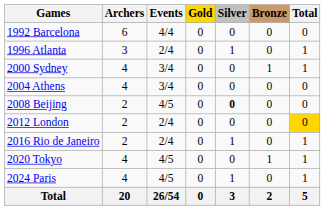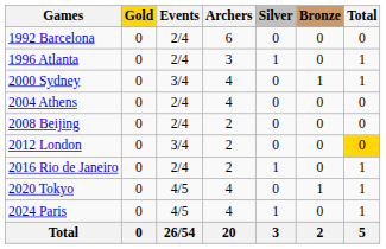 <table class="wikitable sortable" style="text-align:center">
 <tr>
 <th>Games</th>
+<th style="background-color:gold;">Gold</th>
+<th>Events</th>
 <th>Archers</th>
-<th>Events</th>
-<th style="background-color:gold;">Gold</th>
 <th style="background-color:silver;">Silver</th>
 <th style="background-color:#c96;">Bronze</th>
 <th>Total</th>
 </tr>
 <tr>
 <td align=left><a href='#'>1992 Barcelona</a></td>
+<td>0</td>
+<td>2/4</td>
 <td>6</td>
-<td>4/4</td>
-<td>0</td>
 <td>0</td>
 <td>0</td>
 <td>0</td>
 </tr>
 <tr>
 <td align=left><a href='#'>1996 Atlanta</a></td>
+<td>0</td>
+<td>2/4</td>
 <td>3</td>
-<td>2/4</td>
-<td>0</td>
 <td>1</td>
 <td>0</td>
 <td>1</td>
 </tr>
 <tr>
 <td align=left><a href='#'>2000 Sydney</a></td>
+<td>0</td>
+<td>3/4</td>
 <td>4</td>
-<td>3/4</td>
-<td>0</td>
 <td>0</td>
 <td>1</td>
 <td>1</td>
 </tr>
 <tr>
 <td align=left><a href='#'>2004 Athens</a></td>
+<td>0</td>
+<td>2/4</td>
 <td>4</td>
-<td>3/4</td>
-<td>0</td>
 <td>0</td>
 <td>0</td>
 <td>0</td>
 </tr>
 <tr>
 <td align=left><a href='#'>2008 Beijing</a></td>
+<td>0</td>
+<td>2/4</td>
 <td>2</td>
-<td>4/5</td>
 <td>0</td>
-<td><strong>0</strong></td>
 <td>0</td>
 <td>0</td>
 </tr>
 <tr>
 <td align=left><a href='#'>2012 London</a></td>
+<td>0</td>
+<td>3/4</td>
 <td>2</td>
-<td>2/4</td>
-<td>0</td>
 <td>0</td>
 <td>0</td>
 <td style="background: gold;">0</td>
 </tr>
 <tr>
 <td align=left><a href='#'>2016 Rio de Janeiro</a></td>
+<td>0</td>
+<td>2/4</td>
 <td>2</td>
-<td>2/4</td>
-<td>0</td>
 <td>1</td>
 <td>0</td>
 <td>1</td>
 </tr>
 <tr>
 <td align=left><a href='#'>2020 Tokyo</a></td>
+<td>0</td>
+<td>4/5</td>
 <td>4</td>
-<td>4/5</td>
-<td>0</td>
 <td>0</td>
 <td>1</td>
 <td>1</td>
 </tr>
 <tr>
 <td align=left><a href='#'>2024 Paris</a></td>
+<td>0</td>
+<td>4/5</td>
 <td>4</td>
-<td>4/5</td>
-<td>0</td>
 <td>1</td>
 <td>0</td>
 <td>1</td>
 </tr>
 <tr>
 <th>Total</th>
+<th>0</th>
+<th>26/54</th>
 <th>20</th>
-<th>26/54</th>
-<th>0</th>
 <th>3</th>
 <th>2</th>
 <th>5</th>
 </tr>
 </table>
